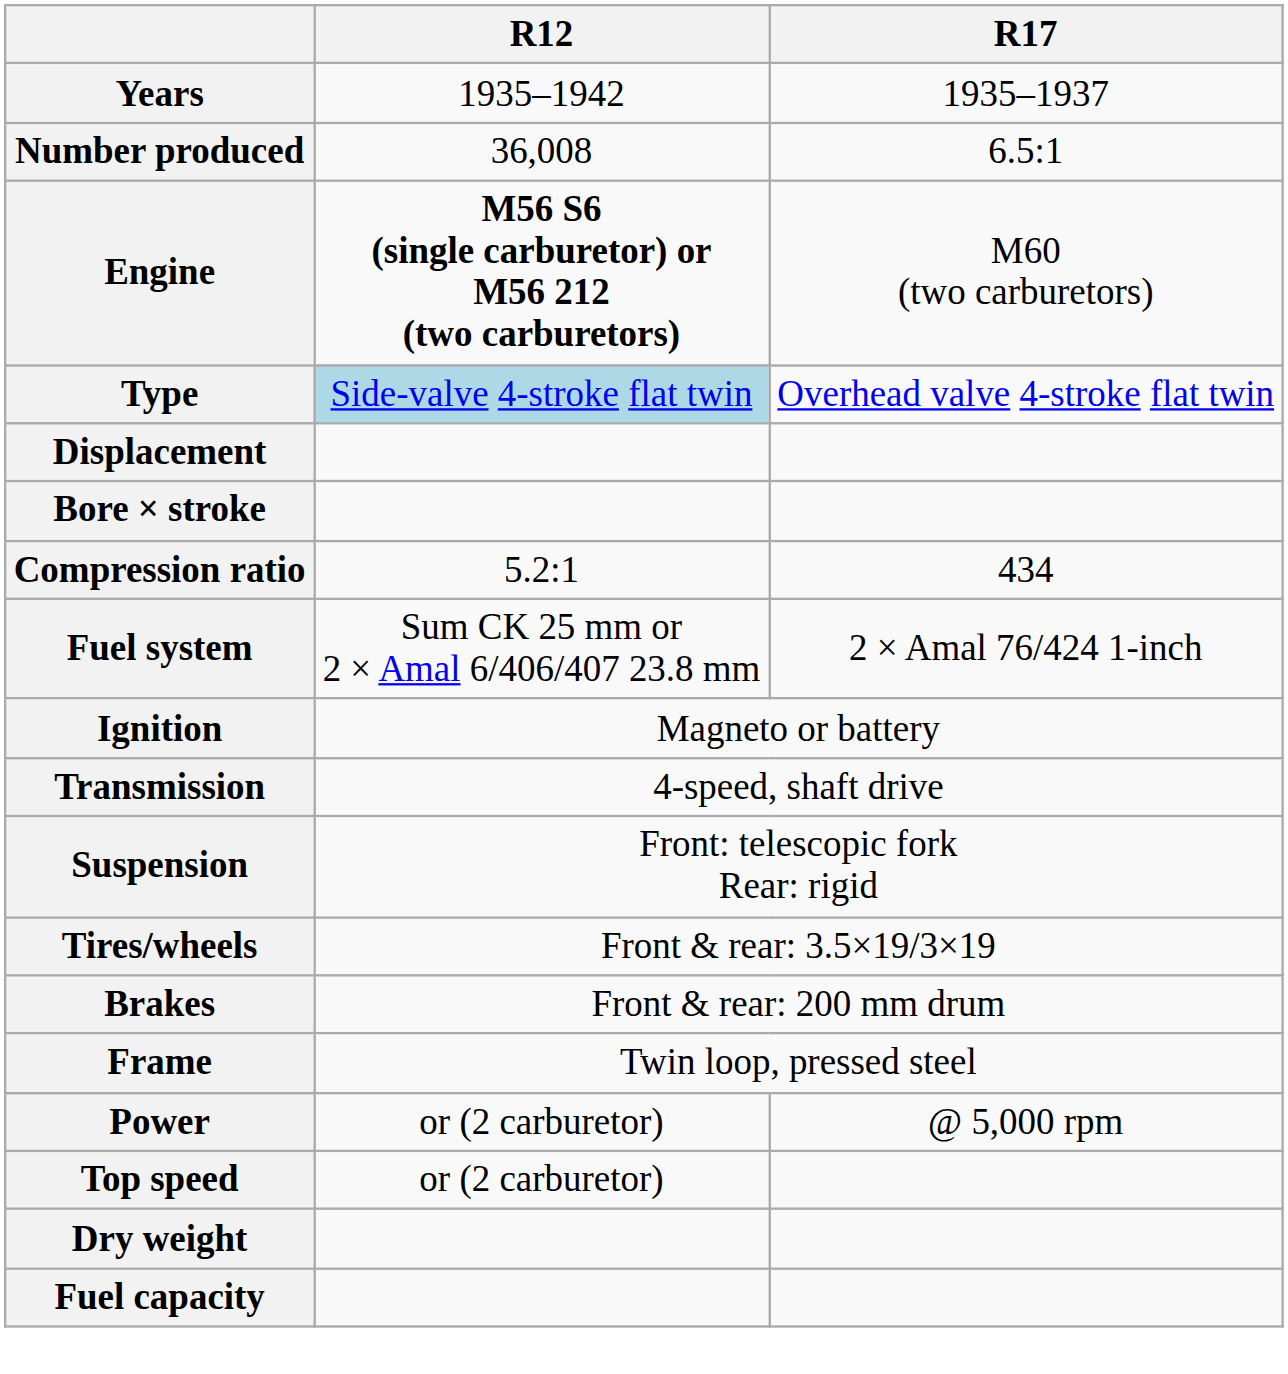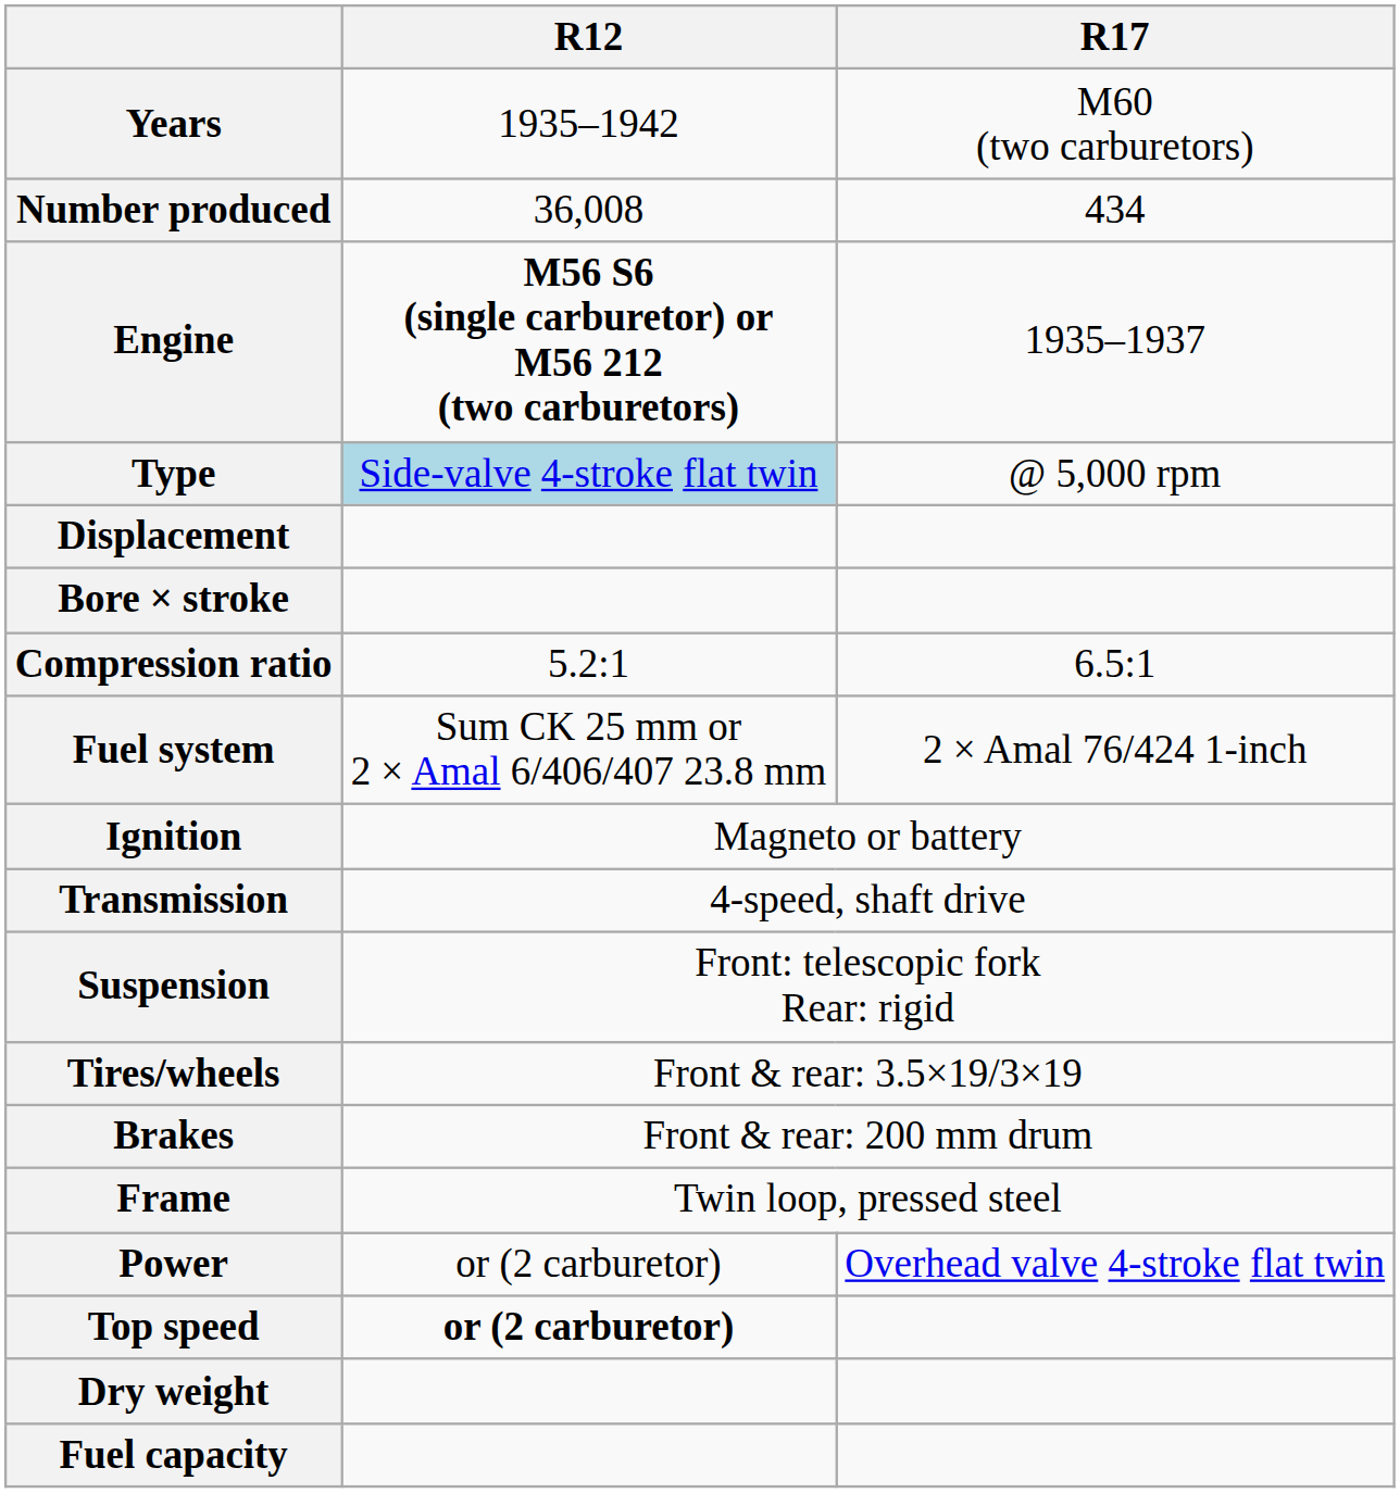 <table class="wikitable" style="text-align:center">
 <tr>
 <th></th>
 <th style="text-align:center">R12</th>
 <th>R17</th>
 </tr>
 <tr>
 <th>Years</th>
 <td>1935–1942</td>
-<td>1935–1937</td>
+<td>M60<br>(two carburetors)</td>
 </tr>
 <tr>
 <th>Number produced</th>
 <td>36,008</td>
-<td>6.5:1</td>
+<td>434</td>
 </tr>
 <tr>
 <th>Engine</th>
 <td><strong>M56 S6<br>(single carburetor) or<br>M56 212<br>(two carburetors)</strong></td>
-<td>M60<br>(two carburetors)</td>
+<td>1935–1937</td>
 </tr>
 <tr>
 <th>Type</th>
 <td style="background: lightblue;"><a href='#'>Side-valve</a> <a href='#'>4-stroke</a> <a href='#'>flat twin</a></td>
-<td><a href='#'>Overhead valve</a> <a href='#'>4-stroke</a> <a href='#'>flat twin</a></td>
+<td> @ 5,000 rpm</td>
 </tr>
 <tr>
 <th>Displacement</th>
 <td></td>
 <td></td>
 </tr>
 <tr>
 <th>Bore × stroke</th>
 <td></td>
 <td></td>
 </tr>
 <tr>
 <th>Compression ratio</th>
 <td>5.2:1</td>
-<td>434</td>
+<td>6.5:1</td>
 </tr>
 <tr>
 <th>Fuel system</th>
 <td>Sum CK 25 mm or<br> 2 × <a href='#'>Amal</a> 6/406/407 23.8 mm</td>
 <td>2 × Amal 76/424 1-inch</td>
 </tr>
 <tr>
 <th>Ignition</th>
 <td colspan="2">Magneto or battery</td>
 </tr>
 <tr>
 <th>Transmission</th>
 <td colspan="2">4-speed, shaft drive</td>
 </tr>
 <tr>
 <th>Suspension</th>
 <td colspan="2">Front: telescopic fork<br>Rear: rigid</td>
 </tr>
 <tr>
 <th>Tires/wheels</th>
 <td colspan="2">Front & rear: 3.5×19/3×19</td>
 </tr>
 <tr>
 <th>Brakes</th>
 <td colspan="2">Front & rear: 200 mm drum</td>
 </tr>
 <tr>
 <th>Frame</th>
 <td colspan="2">Twin loop, pressed steel</td>
 </tr>
 <tr>
 <th>Power</th>
 <td> or  (2 carburetor)</td>
-<td> @ 5,000 rpm</td>
+<td><a href='#'>Overhead valve</a> <a href='#'>4-stroke</a> <a href='#'>flat twin</a></td>
 </tr>
 <tr>
 <th>Top speed</th>
-<td> or  (2 carburetor)</td>
+<td><strong> or  (2 carburetor)</strong></td>
 <td></td>
 </tr>
 <tr>
 <th>Dry weight</th>
 <td></td>
 <td></td>
 </tr>
 <tr>
 <th>Fuel capacity</th>
 <td></td>
 <td></td>
 </tr>
 </table>
